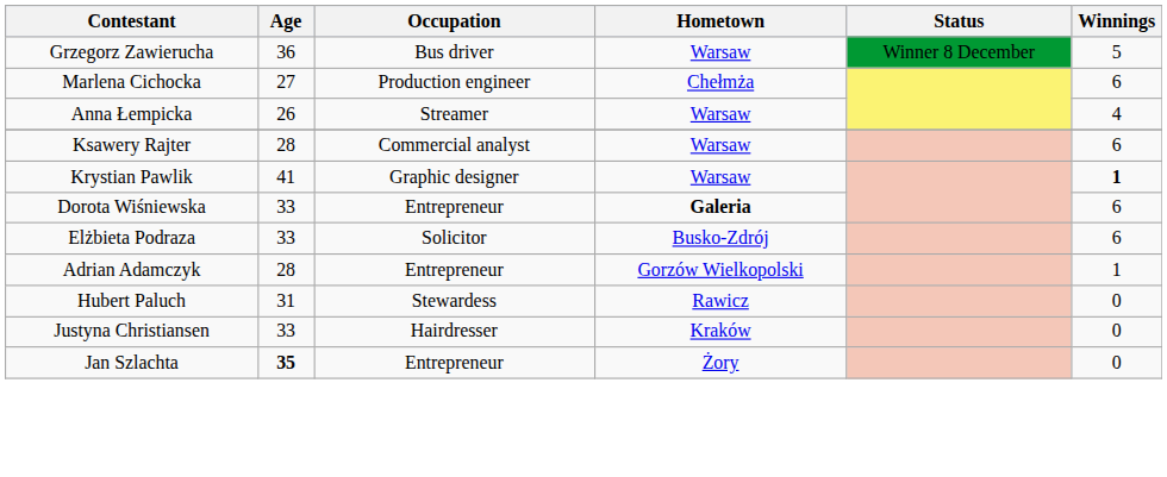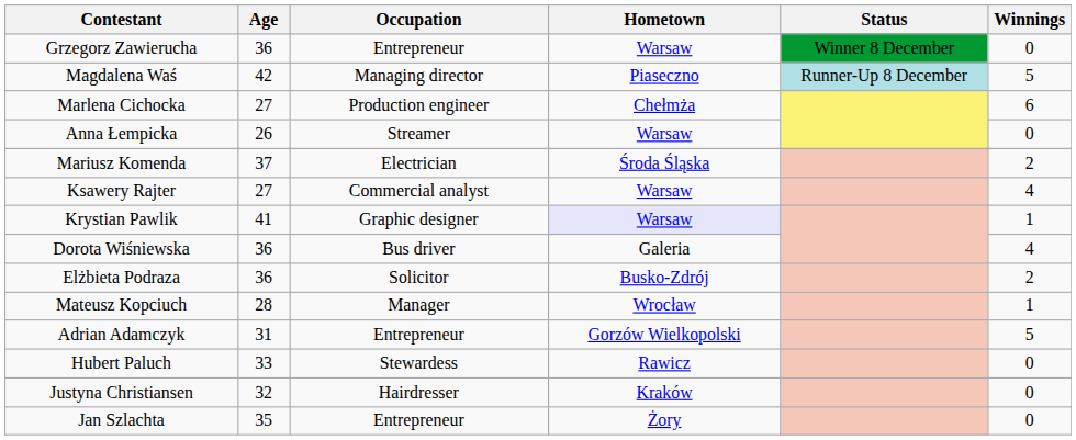 <table class="wikitable sortable" style="text-align:center; font-size:90%; border-collapse:collapse; width:100%;">
 <tr style="background:#C1D8FF;">
 <th style="width:18%;">Contestant</th>
 <th style="width:4%;">Age</th>
 <th style="width:20%;">Occupation</th>
 <th style="width:18%;">Hometown</th>
 <th style="width:16%;">Status</th>
 <th style="width:2%;">Winnings</th>
 </tr>
 <tr>
 <td>Grzegorz Zawierucha</td>
 <td>36</td>
-<td>Bus driver</td>
+<td>Entrepreneur</td>
 <td><a href='#'>Warsaw</a></td>
 <td style="background:#093;"><span>Winner 8 December</span></td>
+<td>0</td>
+</tr>
+<tr>
+<td>Magdalena Waś</td>
+<td>42</td>
+<td>Managing director</td>
+<td><a href='#'>Piaseczno</a></td>
+<td style="background:#B0E0E6;">Runner-Up 8 December</td>
 <td>5</td>
 </tr>
 <tr>
 <td>Marlena Cichocka</td>
 <td>27</td>
 <td>Production engineer</td>
 <td><a href='#'>Chełmża</a></td>
 <td style="background:#fbf373; text-align:center;" rowspan="2"></td>
 <td>6</td>
 </tr>
 <tr>
 <td>Anna Łempicka</td>
 <td>26</td>
 <td>Streamer</td>
 <td><a href='#'>Warsaw</a></td>
-<td>4</td>
+<td>0</td>
 </tr>
 <tr>
 </tr>
 <tr>
+<td>Mariusz Komenda</td>
+<td>37</td>
+<td>Electrician</td>
+<td><a href='#'>Środa Śląska</a></td>
+<td style="background:#f4c7b8; text-align:center;" rowspan="1"></td>
+<td>2</td>
+</tr>
+<tr>
 <td>Ksawery Rajter</td>
-<td>28</td>
+<td>27</td>
 <td>Commercial analyst</td>
 <td><a href='#'>Warsaw</a></td>
 <td style="background:#f4c7b8; text-align:center;" rowspan="1"></td>
-<td>6</td>
+<td>4</td>
 </tr>
 <tr>
 <td>Krystian Pawlik</td>
 <td>41</td>
 <td>Graphic designer</td>
-<td><a href='#'>Warsaw</a></td>
+<td style="background: lavender;"><a href='#'>Warsaw</a></td>
 <td style="background:#f4c7b8; text-align:center;" rowspan="2"></td>
-<td><strong>1</strong></td>
+<td>1</td>
 </tr>
 <tr>
 <td>Dorota Wiśniewska</td>
-<td>33</td>
-<td>Entrepreneur</td>
-<td><strong>Galeria</strong></td>
-<td>6</td>
+<td>36</td>
+<td>Bus driver</td>
+<td>Galeria</td>
+<td>4</td>
 </tr>
 <tr>
 <td>Elżbieta Podraza</td>
-<td>33</td>
+<td>36</td>
 <td>Solicitor</td>
 <td><a href='#'>Busko-Zdrój</a></td>
 <td style="background:#f4c7b8; text-align:center;" rowspan="1"></td>
-<td>6</td>
+<td>2</td>
 </tr>
 <tr>
-<td>Adrian Adamczyk</td>
+<td>Mateusz Kopciuch</td>
 <td>28</td>
-<td>Entrepreneur</td>
-<td><a href='#'>Gorzów Wielkopolski</a></td>
+<td>Manager</td>
+<td><a href='#'>Wrocław</a></td>
 <td style="background:#f4c7b8; text-align:center;" rowspan="1"></td>
 <td>1</td>
 </tr>
 <tr>
+<td>Adrian Adamczyk</td>
+<td>31</td>
+<td>Entrepreneur</td>
+<td><a href='#'>Gorzów Wielkopolski</a></td>
+<td style="background:#f4c7b8; text-align:center;" rowspan="1"></td>
+<td>5</td>
+</tr>
+<tr>
 <td>Hubert Paluch</td>
-<td>31</td>
+<td>33</td>
 <td>Stewardess</td>
 <td><a href='#'>Rawicz</a></td>
 <td style="background:#f4c7b8; text-align:center;" rowspan="1"></td>
 <td>0</td>
 </tr>
 <tr>
 <td>Justyna Christiansen</td>
-<td>33</td>
+<td>32</td>
 <td>Hairdresser</td>
 <td><a href='#'>Kraków</a></td>
 <td style="background:#f4c7b8; text-align:center;" rowspan="1"></td>
 <td>0</td>
 </tr>
 <tr>
 <td>Jan Szlachta</td>
-<td><strong>35</strong></td>
+<td>35</td>
 <td>Entrepreneur</td>
 <td><a href='#'>Żory</a></td>
 <td style="background:#f4c7b8; text-align:center;" rowspan="1"></td>
 <td>0</td>
 </tr>
 </table>
